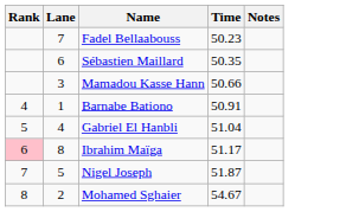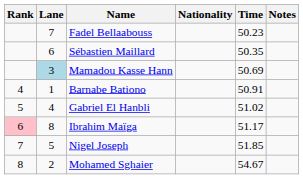 <table class="wikitable sortable" style="text-align:center;font-size:95%">
 <tr>
 <th>Rank</th>
 <th>Lane</th>
 <th>Name</th>
+<th>Nationality</th>
 <th>Time</th>
 <th>Notes</th>
 </tr>
 <tr>
 <td></td>
 <td>7</td>
 <td align=left><a href='#'>Fadel Bellaabouss</a></td>
+<td align=left></td>
 <td>50.23</td>
 <td></td>
 </tr>
 <tr>
 <td></td>
 <td>6</td>
 <td align=left><a href='#'>Sébastien Maillard</a></td>
+<td align=left></td>
 <td>50.35</td>
 <td></td>
 </tr>
 <tr>
 <td></td>
-<td>3</td>
+<td style="background: lightblue;">3</td>
 <td align=left><a href='#'>Mamadou Kasse Hann</a></td>
-<td>50.66</td>
+<td align=left></td>
+<td>50.69</td>
 <td></td>
 </tr>
 <tr>
 <td>4</td>
 <td>1</td>
 <td align=left><a href='#'>Barnabe Bationo</a></td>
+<td align=left></td>
 <td>50.91</td>
 <td></td>
 </tr>
 <tr>
 <td>5</td>
 <td>4</td>
 <td align=left><a href='#'>Gabriel El Hanbli</a></td>
-<td>51.04</td>
+<td align=left></td>
+<td>51.02</td>
 <td></td>
 </tr>
 <tr>
 <td style="background: pink;">6</td>
 <td>8</td>
 <td align=left><a href='#'>Ibrahim Maïga</a></td>
+<td align=left></td>
 <td>51.17</td>
 <td></td>
 </tr>
 <tr>
 <td>7</td>
 <td>5</td>
 <td align=left><a href='#'>Nigel Joseph</a></td>
-<td>51.87</td>
+<td align=left></td>
+<td>51.85</td>
 <td></td>
 </tr>
 <tr>
 <td>8</td>
 <td>2</td>
 <td align=left><a href='#'>Mohamed Sghaier</a></td>
+<td align=left></td>
 <td>54.67</td>
 <td></td>
 </tr>
 </table>
